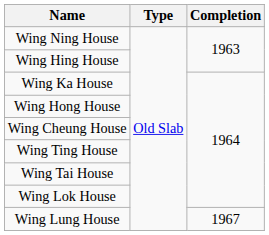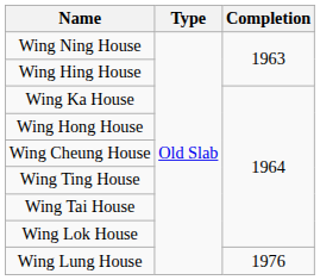 <table class="wikitable" style="text-align: center">
 <tr>
 <th>Name</th>
 <th>Type</th>
 <th>Completion</th>
 </tr>
 <tr>
 <td>Wing Ning House</td>
 <td rowspan="9"><a href='#'>Old Slab</a></td>
 <td rowspan="2">1963</td>
 </tr>
 <tr>
 <td>Wing Hing House</td>
 </tr>
 <tr>
 <td>Wing Ka House</td>
 <td rowspan="6">1964</td>
 </tr>
 <tr>
 <td>Wing Hong House</td>
 </tr>
 <tr>
 <td>Wing Cheung House</td>
 </tr>
 <tr>
 <td>Wing Ting House</td>
 </tr>
 <tr>
 <td>Wing Tai House</td>
 </tr>
 <tr>
 <td>Wing Lok House</td>
 </tr>
 <tr>
 <td>Wing Lung House</td>
-<td rowspan="1">1967</td>
+<td rowspan="1">1976</td>
 </tr>
 </table>
